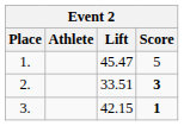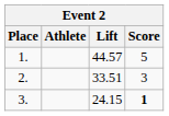 <table class=wikitable style="text-align:center">
 <tr>
 <th colspan=4><strong>Event 2</strong></th>
 </tr>
 <tr>
 <th>Place</th>
 <th>Athlete</th>
 <th>Lift</th>
 <th>Score</th>
 </tr>
 <tr>
 <td width=30>1.</td>
 <td align=left></td>
-<td>45.47</td>
+<td>44.57</td>
 <td>5</td>
 </tr>
 <tr>
 <td>2.</td>
 <td align=left></td>
 <td>33.51</td>
-<td><strong>3</strong></td>
+<td>3</td>
 </tr>
 <tr>
 <td>3.</td>
 <td align=left></td>
-<td>42.15</td>
+<td>24.15</td>
 <td><strong>1</strong></td>
 </tr>
 </table>
